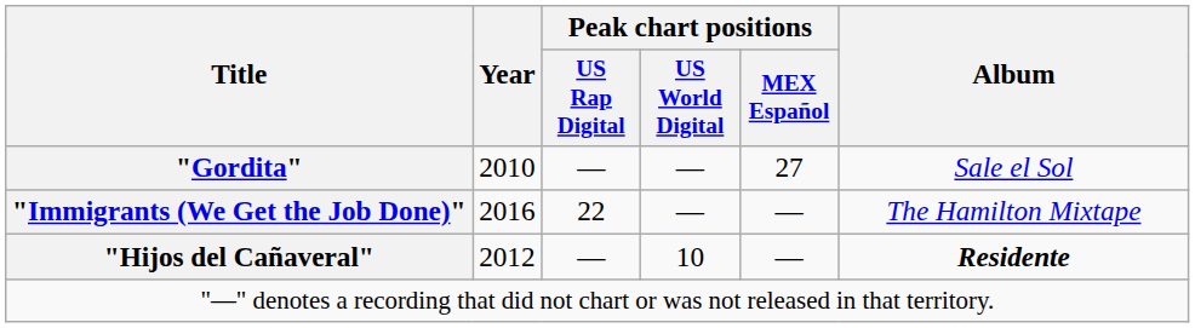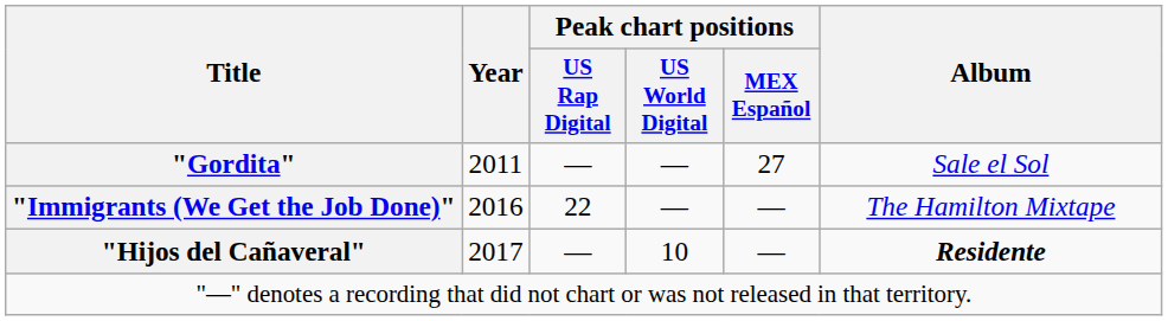 <table class="wikitable plainrowheaders" style="text-align:center;">
 <tr>
 <th rowspan="2" style="width:25,5em;">Title</th>
 <th rowspan="2" style="width:1em;">Year</th>
 <th colspan="3" style="width:2em;">Peak chart positions</th>
 <th rowspan="2" style="width:12em;">Album</th>
 </tr>
 <tr style="font-size:smaller;">
 <th scope="col" style="width:50px;"><a href='#'>US<br>Rap Digital</a><br></th>
 <th scope="col" style="width:50px;"><a href='#'>US<br>World Digital</a><br></th>
 <th scope="col" style="width:50px;"><a href='#'>MEX<br>Español</a><br></th>
 </tr>
 <tr>
 <th scope="row">"<a href='#'>Gordita</a>"<br></th>
-<td>2010</td>
+<td>2011</td>
 <td>—</td>
 <td>—</td>
 <td>27</td>
 <td><em><a href='#'>Sale el Sol</a></em></td>
 </tr>
 <tr>
 <th scope="row">"<a href='#'>Immigrants (We Get the Job Done)</a>"<br></th>
 <td>2016</td>
 <td>22</td>
 <td>—</td>
 <td>—</td>
 <td><em><a href='#'>The Hamilton Mixtape</a></em></td>
 </tr>
 <tr>
 <th scope="row">"Hijos del Cañaveral"</th>
-<td>2012</td>
+<td>2017</td>
 <td>—</td>
 <td>10</td>
 <td>—</td>
 <td><strong><em>Residente</em></strong></td>
 </tr>
 <tr>
 <td colspan="6" style="font-size:90%">"—" denotes a recording that did not chart or was not released in that territory.</td>
 </tr>
 </table>
